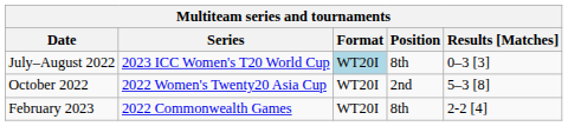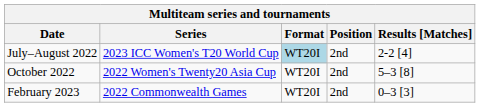 <table class="wikitable ubsortable" style="text-align:center; white-space:nowrap">
 <tr>
 <th colspan="5">Multiteam series and tournaments</th>
 </tr>
 <tr>
 <th>Date</th>
 <th>Series</th>
 <th>Format</th>
 <th>Position</th>
 <th>Results [Matches]</th>
 </tr>
 <tr>
 <td style="text-align:left">July–August 2022</td>
 <td style="text-align:left"> <a href='#'>2023 ICC Women's T20 World Cup</a></td>
 <td style="background: lightblue; text-align:left">WT20I</td>
-<td style="text-align:left">8th</td>
-<td style="text-align:left">0–3 [3]</td>
+<td style="text-align:left">2nd</td>
+<td style="text-align:left">2-2 [4]</td>
 </tr>
 <tr>
 <td style="text-align:left">October 2022</td>
 <td style="text-align:left"> <a href='#'>2022 Women's Twenty20 Asia Cup</a></td>
 <td style="text-align:left">WT20I</td>
 <td style="text-align:left">2nd</td>
 <td style="text-align:left">5–3 [8]</td>
 </tr>
 <tr>
 <td style="text-align:left">February 2023</td>
 <td style="text-align:left"> <a href='#'>2022 Commonwealth Games</a></td>
 <td style="text-align:left">WT20I</td>
-<td style="text-align:left">8th</td>
-<td style="text-align:left">2-2 [4]</td>
+<td style="text-align:left">2nd</td>
+<td style="text-align:left">0–3 [3]</td>
 </tr>
 </table>
